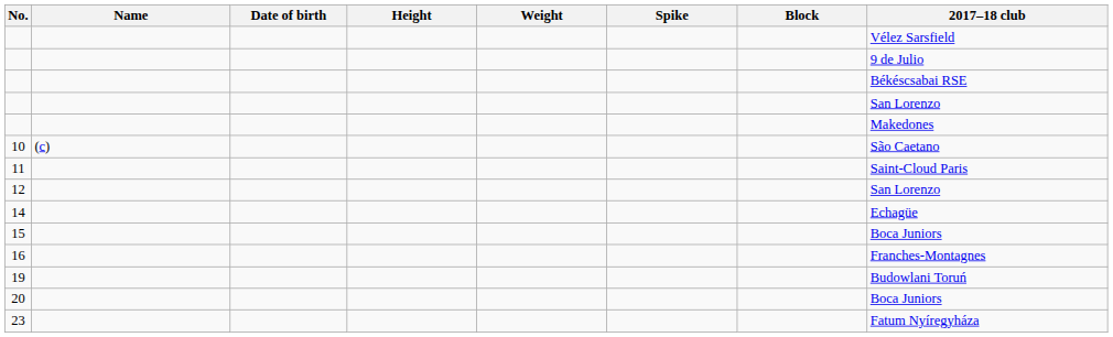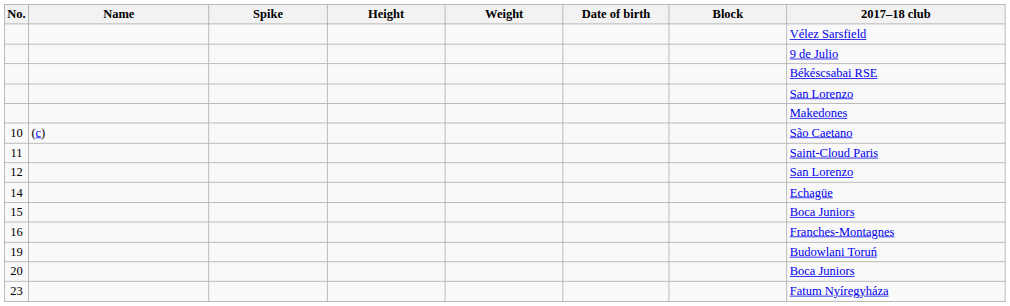 <table class="wikitable sortable" style="font-size:100%; text-align:center;">
 <tr>
 <th>No.</th>
 <th style="width:14em">Name</th>
-<th style="width:8em">Date of birth</th>
+<th style="width:9em">Spike</th>
 <th style="width:9em">Height</th>
 <th style="width:9em">Weight</th>
-<th style="width:9em">Spike</th>
+<th style="width:8em">Date of birth</th>
 <th style="width:9em">Block</th>
 <th style="width:17em">2017–18 club</th>
 </tr>
 <tr>
 <td></td>
 <td align=left></td>
-<td align=right></td>
 <td></td>
 <td></td>
 <td></td>
+<td align=right></td>
 <td></td>
 <td align=left> <a href='#'>Vélez Sarsfield</a></td>
 </tr>
 <tr>
 <td></td>
 <td align=left></td>
-<td align=right></td>
 <td></td>
 <td></td>
 <td></td>
+<td align=right></td>
 <td></td>
 <td align=left> <a href='#'>9 de Julio</a></td>
 </tr>
 <tr>
 <td></td>
 <td align=left></td>
-<td align=right></td>
 <td></td>
 <td></td>
 <td></td>
+<td align=right></td>
 <td></td>
 <td align=left> <a href='#'>Békéscsabai RSE</a></td>
 </tr>
 <tr>
 <td></td>
 <td align=left></td>
-<td align=right></td>
 <td></td>
 <td></td>
 <td></td>
+<td align=right></td>
 <td></td>
 <td align=left> <a href='#'>San Lorenzo</a></td>
 </tr>
 <tr>
 <td></td>
 <td align=left></td>
-<td align=right></td>
 <td></td>
 <td></td>
 <td></td>
+<td align=right></td>
 <td></td>
 <td align=left> <a href='#'>Makedones</a></td>
 </tr>
 <tr>
 <td>10</td>
 <td align=left> (<a href='#'>c</a>)</td>
-<td align=right></td>
 <td></td>
 <td></td>
 <td></td>
+<td align=right></td>
 <td></td>
 <td align=left> <a href='#'>São Caetano</a></td>
 </tr>
 <tr>
 <td>11</td>
 <td align=left></td>
-<td align=right></td>
 <td></td>
 <td></td>
 <td></td>
+<td align=right></td>
 <td></td>
 <td align=left> <a href='#'>Saint-Cloud Paris</a></td>
 </tr>
 <tr>
 <td>12</td>
 <td align=left></td>
-<td align=right></td>
 <td></td>
 <td></td>
 <td></td>
+<td align=right></td>
 <td></td>
 <td align=left> <a href='#'>San Lorenzo</a></td>
 </tr>
 <tr>
 <td>14</td>
 <td align=left></td>
-<td align=right></td>
 <td></td>
 <td></td>
 <td></td>
+<td align=right></td>
 <td></td>
 <td align=left> <a href='#'>Echagüe</a></td>
 </tr>
 <tr>
 <td>15</td>
 <td align=left></td>
-<td align=right></td>
 <td></td>
 <td></td>
 <td></td>
+<td align=right></td>
 <td></td>
 <td align=left> <a href='#'>Boca Juniors</a></td>
 </tr>
 <tr>
 <td>16</td>
 <td align=left></td>
-<td align=right></td>
 <td></td>
 <td></td>
 <td></td>
+<td align=right></td>
 <td></td>
 <td align=left> <a href='#'>Franches-Montagnes</a></td>
 </tr>
 <tr>
 <td>19</td>
 <td align=left></td>
-<td align=right></td>
 <td></td>
 <td></td>
 <td></td>
+<td align=right></td>
 <td></td>
 <td align=left> <a href='#'>Budowlani Toruń</a></td>
 </tr>
 <tr>
 <td>20</td>
 <td align=left></td>
-<td align=right></td>
 <td></td>
 <td></td>
 <td></td>
+<td align=right></td>
 <td></td>
 <td align=left> <a href='#'>Boca Juniors</a></td>
 </tr>
 <tr>
 <td>23</td>
 <td align=left></td>
-<td align=right></td>
 <td></td>
 <td></td>
 <td></td>
+<td align=right></td>
 <td></td>
 <td align=left> <a href='#'>Fatum Nyíregyháza</a></td>
 </tr>
 </table>
